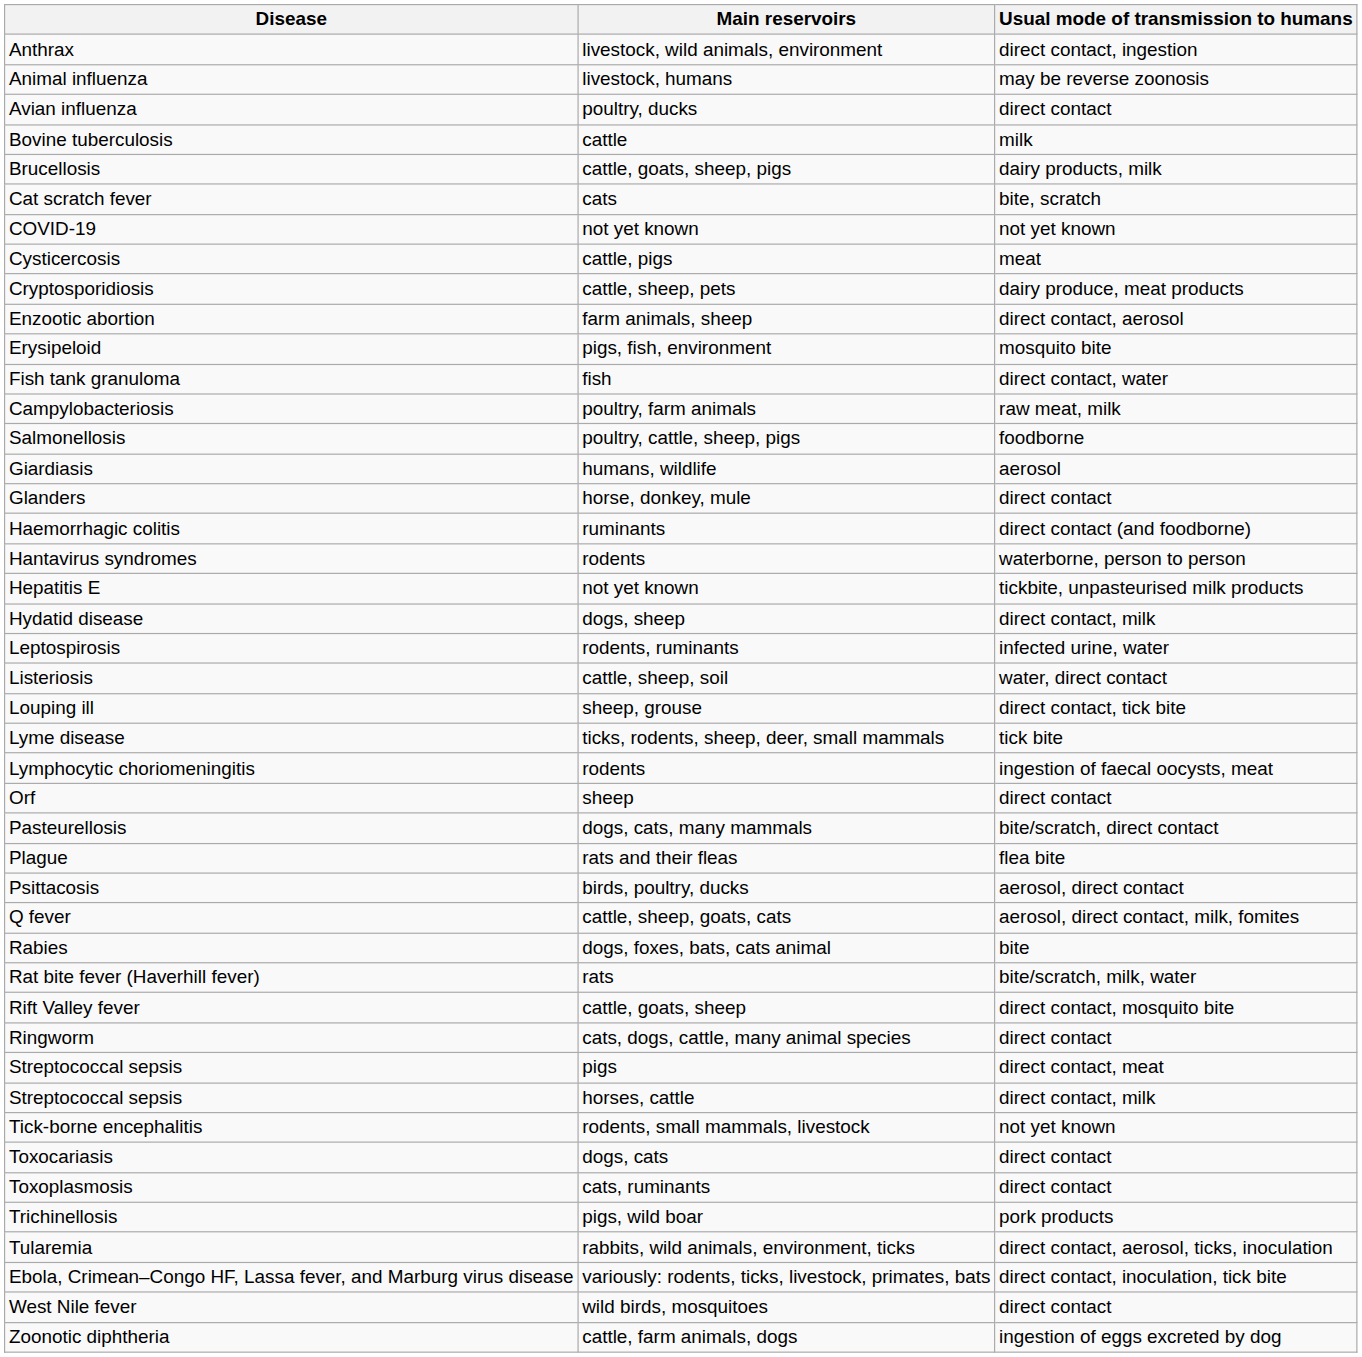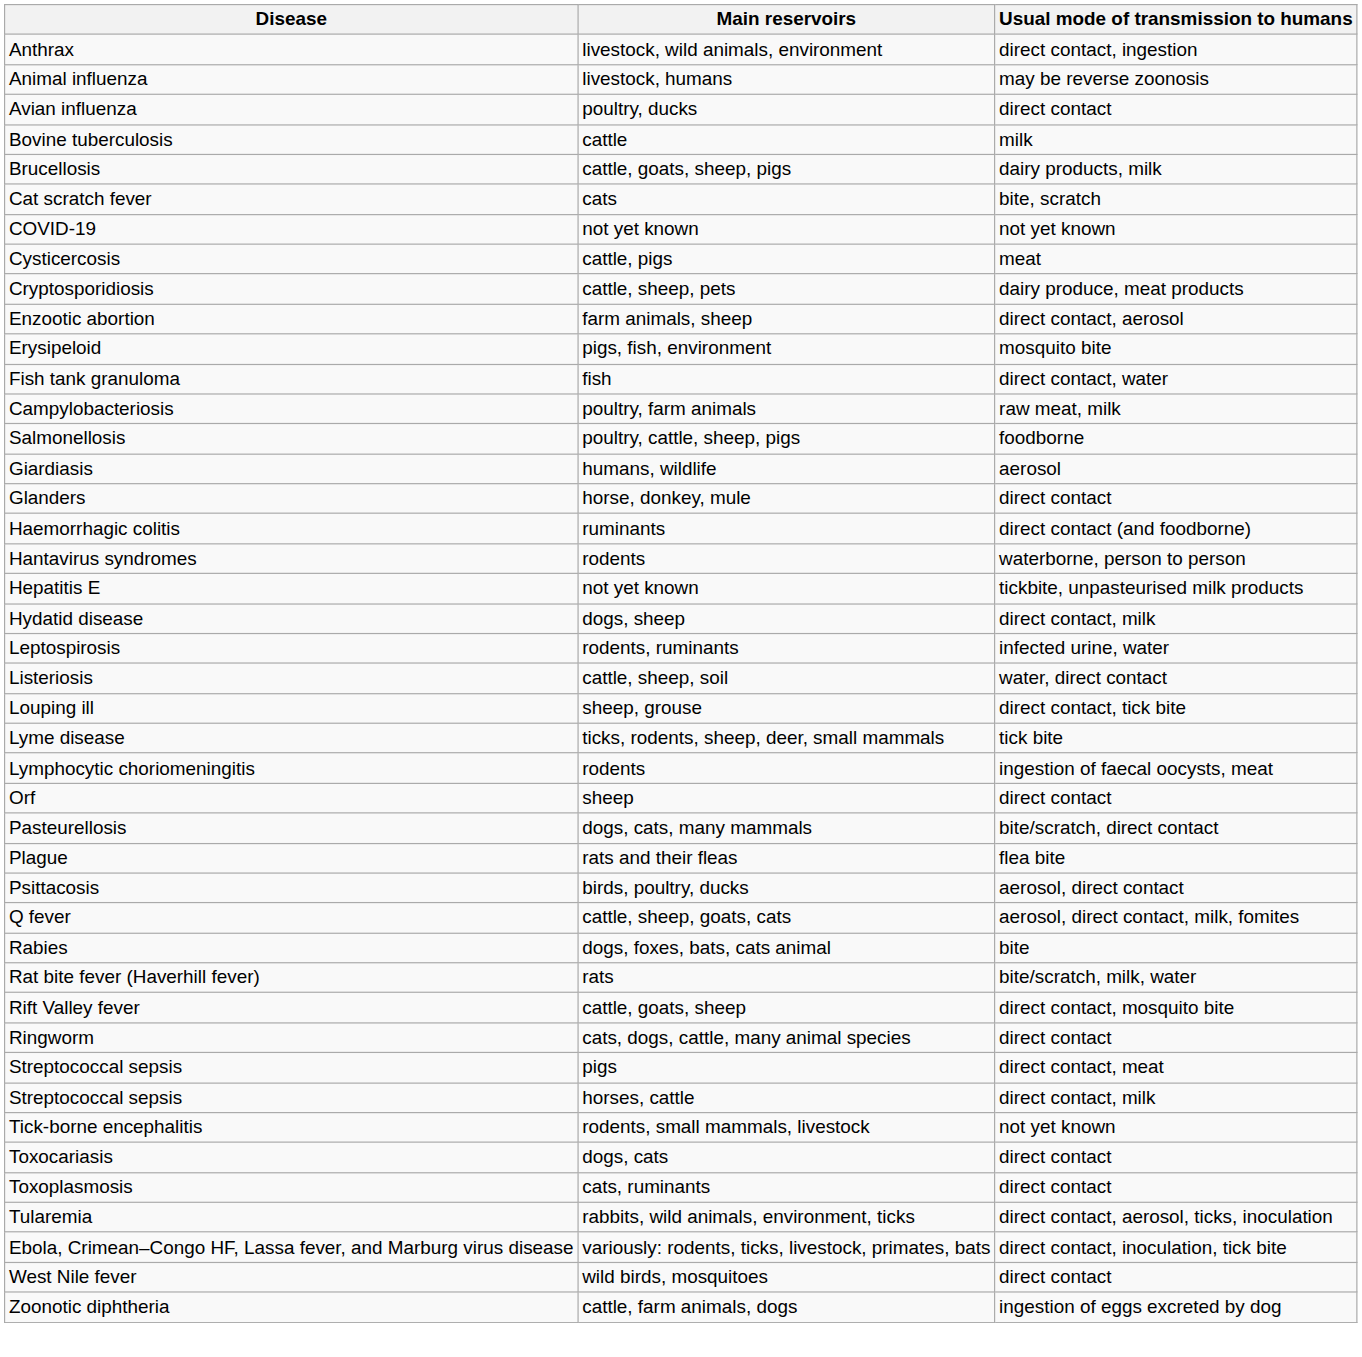 <table class="wikitable">
 <tr>
 <th>Disease</th>
 <th>Main reservoirs</th>
 <th>Usual mode of  transmission to humans</th>
 </tr>
 <tr>
 <td>Anthrax</td>
 <td>livestock, wild animals, environment</td>
 <td>direct contact, ingestion</td>
 </tr>
 <tr>
 <td>Animal influenza</td>
 <td>livestock, humans</td>
 <td>may be reverse zoonosis</td>
 </tr>
 <tr>
 <td>Avian influenza</td>
 <td>poultry, ducks</td>
 <td>direct contact</td>
 </tr>
 <tr>
 <td>Bovine tuberculosis</td>
 <td>cattle</td>
 <td>milk</td>
 </tr>
 <tr>
 <td>Brucellosis</td>
 <td>cattle, goats, sheep, pigs</td>
 <td>dairy products, milk</td>
 </tr>
 <tr>
 <td>Cat scratch fever</td>
 <td>cats</td>
 <td>bite, scratch</td>
 </tr>
 <tr>
 <td>COVID-19</td>
 <td>not yet known</td>
 <td>not yet known</td>
 </tr>
 <tr>
 <td>Cysticercosis</td>
 <td>cattle, pigs</td>
 <td>meat</td>
 </tr>
 <tr>
 <td>Cryptosporidiosis</td>
 <td>cattle, sheep, pets</td>
 <td>dairy produce, meat products</td>
 </tr>
 <tr>
 <td>Enzootic abortion</td>
 <td>farm animals, sheep</td>
 <td>direct contact, aerosol</td>
 </tr>
 <tr>
 <td>Erysipeloid</td>
 <td>pigs, fish, environment</td>
 <td>mosquito bite</td>
 </tr>
 <tr>
 <td>Fish tank granuloma</td>
 <td>fish</td>
 <td>direct contact, water</td>
 </tr>
 <tr>
 <td>Campylobacteriosis</td>
 <td>poultry, farm animals</td>
 <td>raw meat, milk</td>
 </tr>
 <tr>
 <td>Salmonellosis</td>
 <td>poultry, cattle, sheep, pigs</td>
 <td>foodborne</td>
 </tr>
 <tr>
 <td>Giardiasis</td>
 <td>humans, wildlife</td>
 <td>aerosol</td>
 </tr>
 <tr>
 <td>Glanders</td>
 <td>horse, donkey, mule</td>
 <td>direct contact</td>
 </tr>
 <tr>
 <td>Haemorrhagic colitis</td>
 <td>ruminants</td>
 <td>direct contact (and foodborne)</td>
 </tr>
 <tr>
 <td>Hantavirus syndromes</td>
 <td>rodents</td>
 <td>waterborne, person to person</td>
 </tr>
 <tr>
 <td>Hepatitis E</td>
 <td>not yet known</td>
 <td>tickbite, unpasteurised milk products</td>
 </tr>
 <tr>
 <td>Hydatid disease</td>
 <td>dogs, sheep</td>
 <td>direct contact, milk</td>
 </tr>
 <tr>
 <td>Leptospirosis</td>
 <td>rodents, ruminants</td>
 <td>infected urine, water</td>
 </tr>
 <tr>
 <td>Listeriosis</td>
 <td>cattle, sheep, soil</td>
 <td>water, direct contact</td>
 </tr>
 <tr>
 <td>Louping ill</td>
 <td>sheep, grouse</td>
 <td>direct contact, tick bite</td>
 </tr>
 <tr>
 <td>Lyme disease</td>
 <td>ticks, rodents, sheep, deer, small mammals</td>
 <td>tick bite</td>
 </tr>
 <tr>
 <td>Lymphocytic choriomeningitis</td>
 <td>rodents</td>
 <td>ingestion of faecal oocysts, meat</td>
 </tr>
 <tr>
 <td>Orf</td>
 <td>sheep</td>
 <td>direct contact</td>
 </tr>
 <tr>
 <td>Pasteurellosis</td>
 <td>dogs, cats, many mammals</td>
 <td>bite/scratch, direct contact</td>
 </tr>
 <tr>
 <td>Plague</td>
 <td>rats and their fleas</td>
 <td>flea bite</td>
 </tr>
 <tr>
 <td>Psittacosis</td>
 <td>birds, poultry, ducks</td>
 <td>aerosol, direct contact</td>
 </tr>
 <tr>
 <td>Q fever</td>
 <td>cattle, sheep, goats, cats</td>
 <td>aerosol, direct contact, milk, fomites</td>
 </tr>
 <tr>
 <td>Rabies</td>
 <td>dogs, foxes, bats, cats animal</td>
 <td>bite</td>
 </tr>
 <tr>
 <td>Rat bite fever (Haverhill fever)</td>
 <td>rats</td>
 <td>bite/scratch, milk, water</td>
 </tr>
 <tr>
 <td>Rift Valley fever</td>
 <td>cattle, goats, sheep</td>
 <td>direct contact, mosquito bite</td>
 </tr>
 <tr>
 <td>Ringworm</td>
 <td>cats, dogs, cattle, many animal species</td>
 <td>direct contact</td>
 </tr>
 <tr>
 <td>Streptococcal sepsis</td>
 <td>pigs</td>
 <td>direct contact, meat</td>
 </tr>
 <tr>
 <td>Streptococcal sepsis</td>
 <td>horses, cattle</td>
 <td>direct contact, milk</td>
 </tr>
 <tr>
 <td>Tick-borne encephalitis</td>
 <td>rodents, small mammals, livestock</td>
 <td>not yet known</td>
 </tr>
 <tr>
 <td>Toxocariasis</td>
 <td>dogs, cats</td>
 <td>direct contact</td>
 </tr>
 <tr>
 <td>Toxoplasmosis</td>
 <td>cats, ruminants</td>
 <td>direct contact</td>
 </tr>
 <tr>
-<td>Trichinellosis</td>
-<td>pigs, wild boar</td>
-<td>pork products</td>
-</tr>
-<tr>
 <td>Tularemia</td>
 <td>rabbits, wild animals, environment, ticks</td>
 <td>direct contact, aerosol, ticks, inoculation</td>
 </tr>
 <tr>
 <td>Ebola, Crimean–Congo HF, Lassa fever, and Marburg virus disease</td>
 <td>variously: rodents, ticks, livestock, primates, bats</td>
 <td>direct contact, inoculation, tick bite</td>
 </tr>
 <tr>
 <td>West Nile fever</td>
 <td>wild birds, mosquitoes</td>
 <td>direct contact</td>
 </tr>
 <tr>
 <td>Zoonotic diphtheria</td>
 <td>cattle, farm animals, dogs</td>
 <td>ingestion of eggs excreted by dog</td>
 </tr>
 </table>
